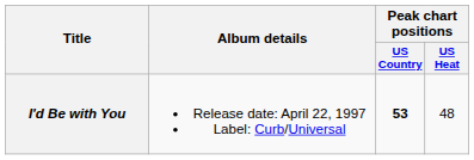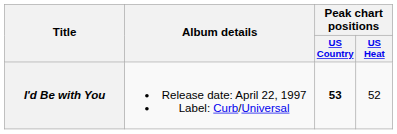 <table class="wikitable plainrowheaders" style="text-align:center;">
 <tr>
 <th rowspan="2" style="width:10em;">Title</th>
 <th rowspan="2" style="width:16em;">Album details</th>
 <th colspan="2">Peak chart<br>positions</th>
 </tr>
 <tr style="font-size:smaller;">
 <th width="45"><a href='#'>US Country</a></th>
 <th width="45"><a href='#'>US Heat</a></th>
 </tr>
 <tr>
 <th scope="row"><em>I'd Be with You</em></th>
 <td><br><ul><li>Release date: April 22, 1997</li><li>Label: <a href='#'>Curb</a>/<a href='#'>Universal</a></li></ul></td>
 <td><strong>53</strong></td>
-<td>48</td>
+<td>52</td>
 </tr>
 </table>
